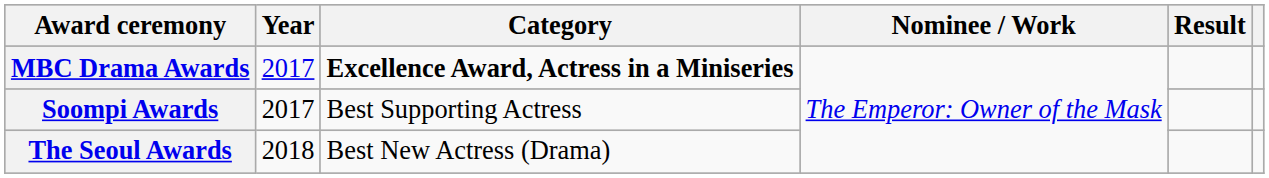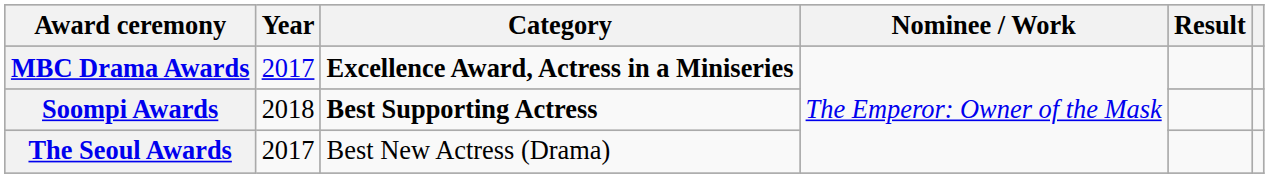 <table class="wikitable plainrowheaders sortable">
 <tr>
 <th scope="col">Award ceremony</th>
 <th scope="col">Year</th>
 <th scope="col">Category</th>
 <th scope="col">Nominee / Work</th>
 <th scope="col">Result</th>
 <th scope="col" class="unsortable"></th>
 </tr>
 <tr>
 <th scope="row"><a href='#'>MBC Drama Awards</a></th>
 <td style="text-align:center"><a href='#'>2017</a></td>
 <td><strong>Excellence Award, Actress in a Miniseries</strong></td>
 <td rowspan="3"><em><a href='#'>The Emperor: Owner of the Mask</a></em></td>
 <td></td>
 <td style="text-align:center"></td>
 </tr>
 <tr>
 <th scope="row"><a href='#'>Soompi Awards</a></th>
-<td style="text-align:center">2017</td>
-<td>Best Supporting Actress</td>
+<td style="text-align:center">2018</td>
+<td><strong>Best Supporting Actress</strong></td>
 <td></td>
 <td style="text-align:center"></td>
 </tr>
 <tr>
 <th scope="row"><a href='#'>The Seoul Awards</a></th>
-<td style="text-align:center">2018</td>
+<td style="text-align:center">2017</td>
 <td>Best New Actress (Drama)</td>
 <td></td>
 <td style="text-align:center"></td>
 </tr>
 </table>
